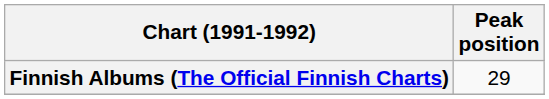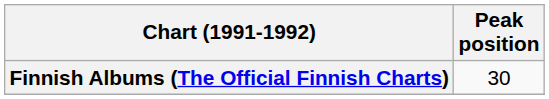 <table class="wikitable sortable plainrowheaders" style="text-align:center">
 <tr>
 <th scope="col">Chart (1991-1992)</th>
 <th scope="col">Peak<br> position</th>
 </tr>
 <tr>
 <th scope="row">Finnish Albums (<a href='#'>The Official Finnish Charts</a>)</th>
-<td align="center">29</td>
+<td align="center">30</td>
 </tr>
 <tr>
 </tr>
 <tr>
 </tr>
 </table>
